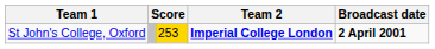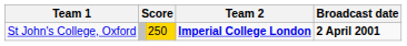 <table class="wikitable" border="1">
 <tr>
 <th>Team 1</th>
 <th colspan=2>Score</th>
 <th>Team 2</th>
 <th>Broadcast date</th>
 </tr>
 <tr>
 <td><a href='#'>St John's College, Oxford</a></td>
 <td style="background:silver"></td>
-<td style="background:gold">253</td>
+<td style="background:gold">250</td>
 <td><strong><a href='#'>Imperial College London</a></strong></td>
 <td><strong>2 April 2001</strong></td>
 </tr>
 </table>
